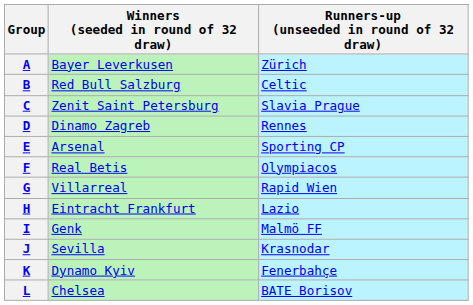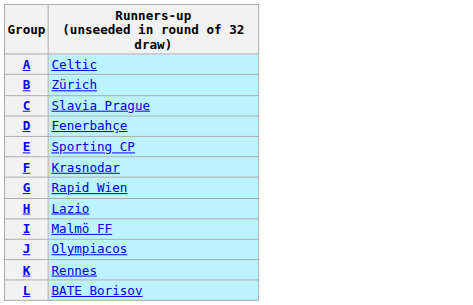 <table class="wikitable">
 <tr>
 <th>Group</th>
-<th width=210>Winners<br>(seeded in round of 32 draw)</th>
 <th width=210>Runners-up<br>(unseeded in round of 32 draw)</th>
 </tr>
 <tr>
 <th><a href='#'>A</a></th>
-<td bgcolor=#BBF3BB> <a href='#'>Bayer Leverkusen</a></td>
+<td bgcolor=#BBF3FF> <a href='#'>Celtic</a></td>
+</tr>
+<tr>
+<th><a href='#'>B</a></th>
 <td bgcolor=#BBF3FF> <a href='#'>Zürich</a></td>
 </tr>
 <tr>
-<th><a href='#'>B</a></th>
-<td bgcolor=#BBF3BB> <a href='#'>Red Bull Salzburg</a></td>
-<td bgcolor=#BBF3FF> <a href='#'>Celtic</a></td>
-</tr>
-<tr>
 <th><a href='#'>C</a></th>
-<td bgcolor=#BBF3BB> <a href='#'>Zenit Saint Petersburg</a></td>
 <td bgcolor=#BBF3FF> <a href='#'>Slavia Prague</a></td>
 </tr>
 <tr>
 <th><a href='#'>D</a></th>
-<td bgcolor=#BBF3BB> <a href='#'>Dinamo Zagreb</a></td>
-<td bgcolor=#BBF3FF> <a href='#'>Rennes</a></td>
+<td bgcolor=#BBF3FF> <a href='#'>Fenerbahçe</a></td>
 </tr>
 <tr>
 <th><a href='#'>E</a></th>
-<td bgcolor=#BBF3BB> <a href='#'>Arsenal</a></td>
 <td bgcolor=#BBF3FF> <a href='#'>Sporting CP</a></td>
 </tr>
 <tr>
 <th><a href='#'>F</a></th>
-<td bgcolor=#BBF3BB> <a href='#'>Real Betis</a></td>
-<td bgcolor=#BBF3FF> <a href='#'>Olympiacos</a></td>
+<td bgcolor=#BBF3FF> <a href='#'>Krasnodar</a></td>
 </tr>
 <tr>
 <th><a href='#'>G</a></th>
-<td bgcolor=#BBF3BB> <a href='#'>Villarreal</a></td>
 <td bgcolor=#BBF3FF> <a href='#'>Rapid Wien</a></td>
 </tr>
 <tr>
 <th><a href='#'>H</a></th>
-<td bgcolor=#BBF3BB> <a href='#'>Eintracht Frankfurt</a></td>
 <td bgcolor=#BBF3FF> <a href='#'>Lazio</a></td>
 </tr>
 <tr>
 <th><a href='#'>I</a></th>
-<td bgcolor=#BBF3BB> <a href='#'>Genk</a></td>
 <td bgcolor=#BBF3FF> <a href='#'>Malmö FF</a></td>
 </tr>
 <tr>
 <th><a href='#'>J</a></th>
-<td bgcolor=#BBF3BB> <a href='#'>Sevilla</a></td>
-<td bgcolor=#BBF3FF> <a href='#'>Krasnodar</a></td>
+<td bgcolor=#BBF3FF> <a href='#'>Olympiacos</a></td>
 </tr>
 <tr>
 <th><a href='#'>K</a></th>
-<td bgcolor=#BBF3BB> <a href='#'>Dynamo Kyiv</a></td>
-<td bgcolor=#BBF3FF> <a href='#'>Fenerbahçe</a></td>
+<td bgcolor=#BBF3FF> <a href='#'>Rennes</a></td>
 </tr>
 <tr>
 <th><a href='#'>L</a></th>
-<td bgcolor=#BBF3BB> <a href='#'>Chelsea</a></td>
 <td bgcolor=#BBF3FF> <a href='#'>BATE Borisov</a></td>
 </tr>
 </table>
